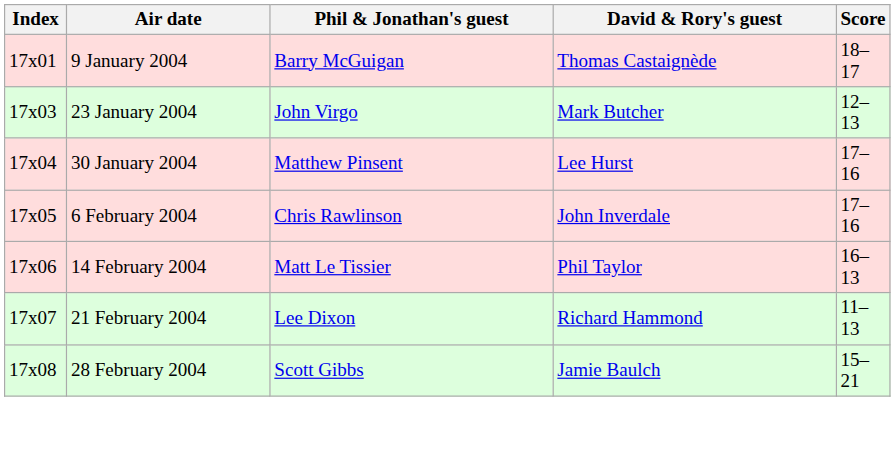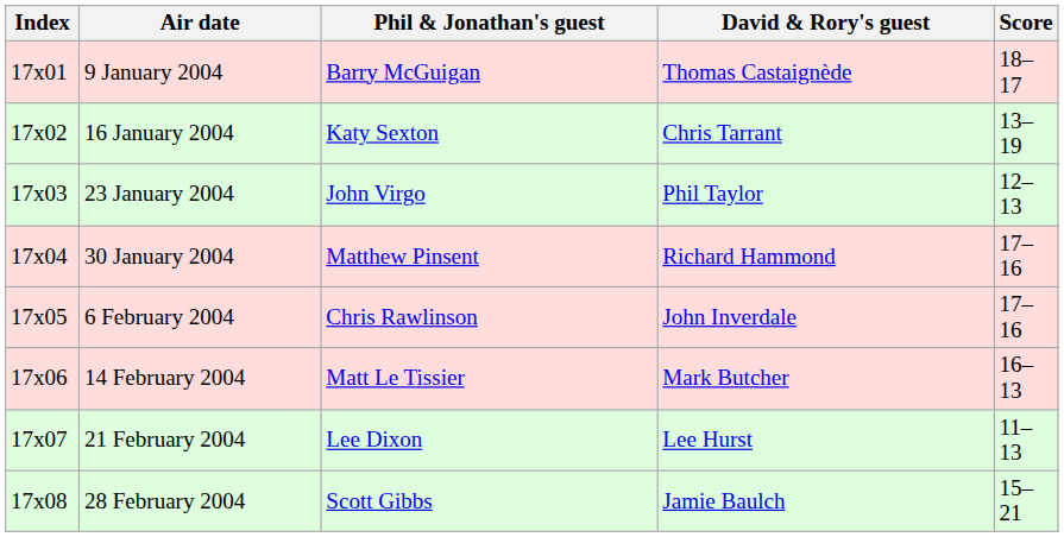 <table class="wikitable" style="width:745px;">
 <tr>
 <th style="width:7%;">Index</th>
 <th style="width:23%;">Air date</th>
 <th style="width:32%;">Phil & Jonathan's guest</th>
 <th style="width:32%;">David & Rory's guest</th>
 <th style="width:7%;">Score</th>
 </tr>
 <tr style="background:#fdd;">
 <td>17x01</td>
 <td>9 January 2004</td>
 <td><a href='#'>Barry McGuigan</a></td>
 <td><a href='#'>Thomas Castaignède</a></td>
 <td>18–17</td>
 </tr>
 <tr style="background:#dfd;">
+<td>17x02</td>
+<td>16 January 2004</td>
+<td><a href='#'>Katy Sexton</a></td>
+<td><a href='#'>Chris Tarrant</a></td>
+<td>13–19</td>
+</tr>
+<tr style="background:#dfd;">
 <td>17x03</td>
 <td>23 January 2004</td>
 <td><a href='#'>John Virgo</a></td>
-<td><a href='#'>Mark Butcher</a></td>
+<td><a href='#'>Phil Taylor</a></td>
 <td>12–13</td>
 </tr>
 <tr style="background:#fdd;">
 <td>17x04</td>
 <td>30 January 2004</td>
 <td><a href='#'>Matthew Pinsent</a></td>
-<td><a href='#'>Lee Hurst</a></td>
+<td><a href='#'>Richard Hammond</a></td>
 <td>17–16</td>
 </tr>
 <tr style="background:#fdd;">
 <td>17x05</td>
 <td>6 February 2004</td>
 <td><a href='#'>Chris Rawlinson</a></td>
 <td><a href='#'>John Inverdale</a></td>
 <td>17–16</td>
 </tr>
 <tr style="background:#fdd;">
 <td>17x06</td>
 <td>14 February 2004</td>
 <td><a href='#'>Matt Le Tissier</a></td>
-<td><a href='#'>Phil Taylor</a></td>
+<td><a href='#'>Mark Butcher</a></td>
 <td>16–13</td>
 </tr>
 <tr style="background:#dfd;">
 <td>17x07</td>
 <td>21 February 2004</td>
 <td><a href='#'>Lee Dixon</a></td>
-<td><a href='#'>Richard Hammond</a></td>
+<td><a href='#'>Lee Hurst</a></td>
 <td>11–13</td>
 </tr>
 <tr style="background:#dfd;">
 <td>17x08</td>
 <td>28 February 2004</td>
 <td><a href='#'>Scott Gibbs</a></td>
 <td><a href='#'>Jamie Baulch</a></td>
 <td>15–21</td>
 </tr>
 </table>
